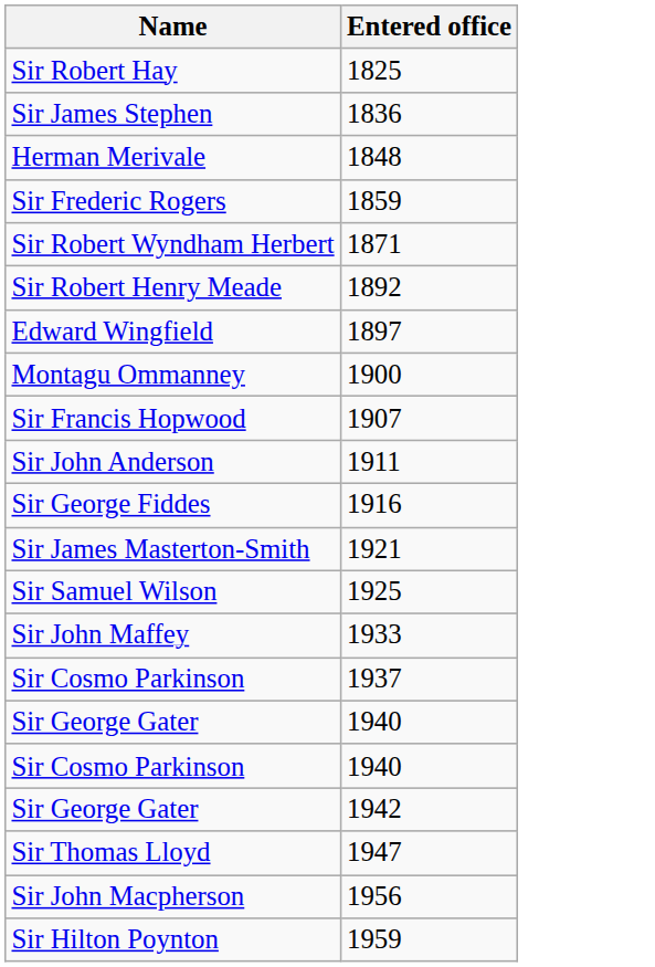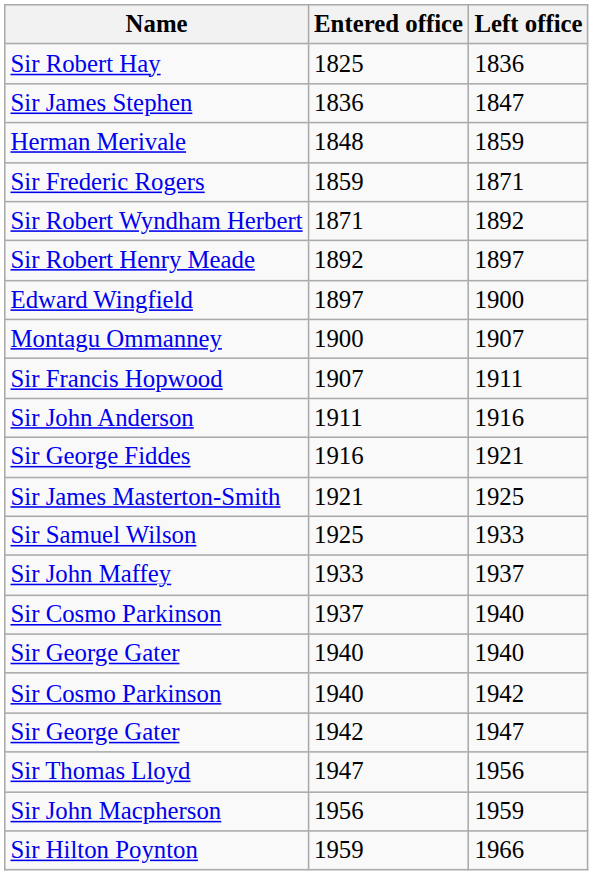 <table class="wikitable" style="text-align:left">
 <tr>
 <th>Name</th>
 <th>Entered office</th>
+<th>Left office</th>
 </tr>
 <tr>
 <td><a href='#'>Sir Robert Hay</a></td>
 <td>1825</td>
+<td>1836</td>
 </tr>
 <tr>
 <td><a href='#'>Sir James Stephen</a></td>
 <td>1836</td>
+<td>1847</td>
 </tr>
 <tr>
 <td><a href='#'>Herman Merivale</a></td>
 <td>1848</td>
+<td>1859</td>
 </tr>
 <tr>
 <td><a href='#'>Sir Frederic Rogers</a></td>
 <td>1859</td>
+<td>1871</td>
 </tr>
 <tr>
 <td><a href='#'>Sir Robert Wyndham Herbert</a></td>
 <td>1871</td>
+<td>1892</td>
 </tr>
 <tr>
 <td><a href='#'>Sir Robert Henry Meade</a></td>
 <td>1892</td>
+<td>1897</td>
 </tr>
 <tr>
 <td><a href='#'>Edward Wingfield</a></td>
 <td>1897</td>
+<td>1900</td>
 </tr>
 <tr>
 <td><a href='#'>Montagu Ommanney</a></td>
 <td>1900</td>
+<td>1907</td>
 </tr>
 <tr>
 <td><a href='#'>Sir Francis Hopwood</a></td>
 <td>1907</td>
+<td>1911</td>
 </tr>
 <tr>
 <td><a href='#'>Sir John Anderson</a></td>
 <td>1911</td>
+<td>1916</td>
 </tr>
 <tr>
 <td><a href='#'>Sir George Fiddes</a></td>
 <td>1916</td>
+<td>1921</td>
 </tr>
 <tr>
 <td><a href='#'>Sir James Masterton-Smith</a></td>
 <td>1921</td>
+<td>1925</td>
 </tr>
 <tr>
 <td><a href='#'>Sir Samuel Wilson</a></td>
 <td>1925</td>
+<td>1933</td>
 </tr>
 <tr>
 <td><a href='#'>Sir John Maffey</a></td>
 <td>1933</td>
+<td>1937</td>
 </tr>
 <tr>
 <td><a href='#'>Sir Cosmo Parkinson</a></td>
 <td>1937</td>
+<td>1940</td>
 </tr>
 <tr>
 <td><a href='#'>Sir George Gater</a></td>
+<td>1940</td>
 <td>1940</td>
 </tr>
 <tr>
 <td><a href='#'>Sir Cosmo Parkinson</a></td>
 <td>1940</td>
+<td>1942</td>
 </tr>
 <tr>
 <td><a href='#'>Sir George Gater</a></td>
 <td>1942</td>
+<td>1947</td>
 </tr>
 <tr>
 <td><a href='#'>Sir Thomas Lloyd</a></td>
 <td>1947</td>
+<td>1956</td>
 </tr>
 <tr>
 <td><a href='#'>Sir John Macpherson</a></td>
 <td>1956</td>
+<td>1959</td>
 </tr>
 <tr>
 <td><a href='#'>Sir Hilton Poynton</a></td>
 <td>1959</td>
+<td>1966</td>
 </tr>
 </table>
